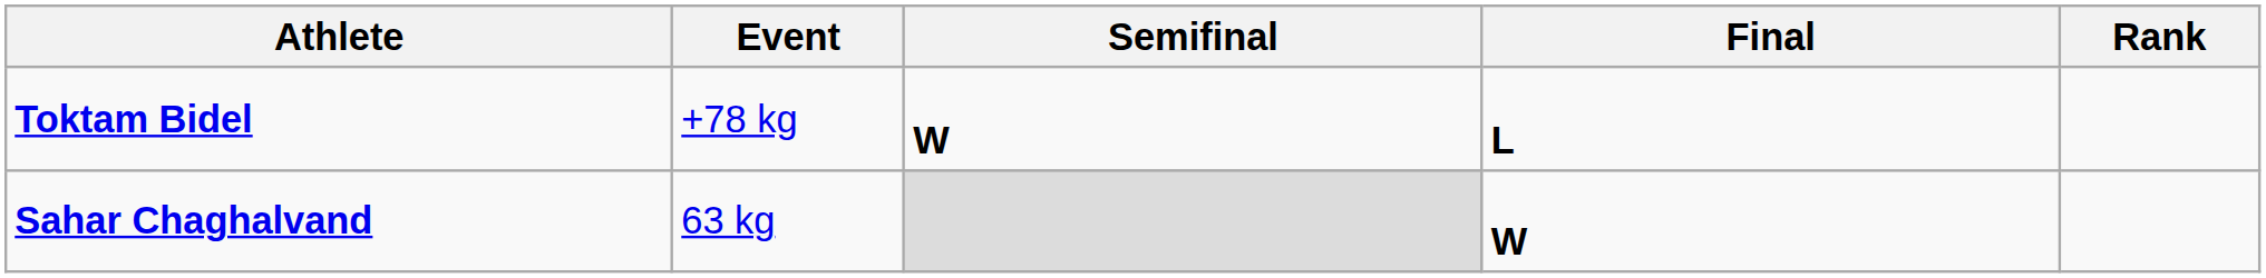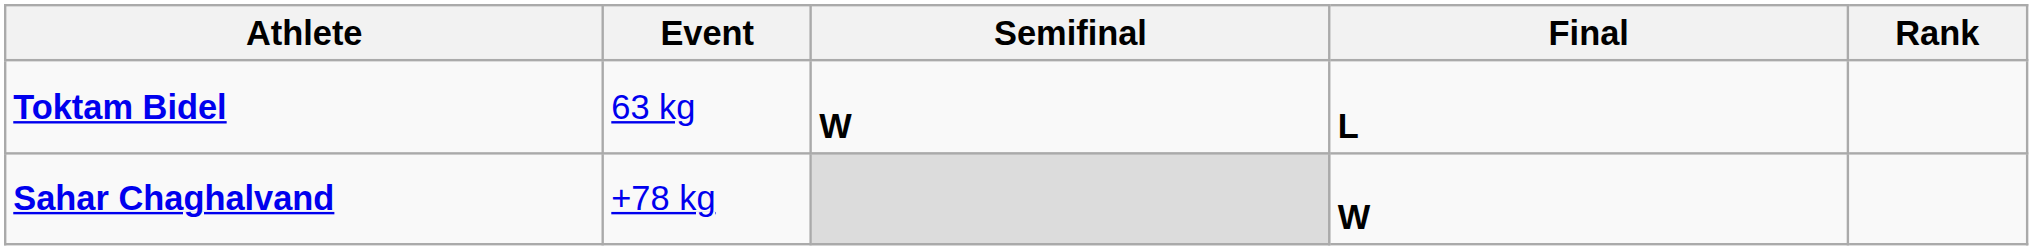 <table class="wikitable" width="67%" style="text-align:left; font-size:90%">
 <tr>
 <th width="15%">Athlete</th>
 <th width="5%">Event</th>
 <th width="13%">Semifinal</th>
 <th width="13%">Final</th>
 <th width="4%">Rank</th>
 </tr>
 <tr>
 <td><strong><a href='#'>Toktam Bidel</a></strong></td>
-<td><a href='#'>+78 kg</a></td>
+<td><a href='#'>63 kg</a></td>
 <td><br><strong>W</strong></td>
 <td><br><strong>L</strong></td>
 <td align=center></td>
 </tr>
 <tr>
 <td><strong><a href='#'>Sahar Chaghalvand</a></strong></td>
-<td><a href='#'>63 kg</a></td>
+<td><a href='#'>+78 kg</a></td>
 <td bgcolor=#DCDCDC></td>
 <td><br><strong>W</strong></td>
 <td align=center></td>
 </tr>
 </table>
